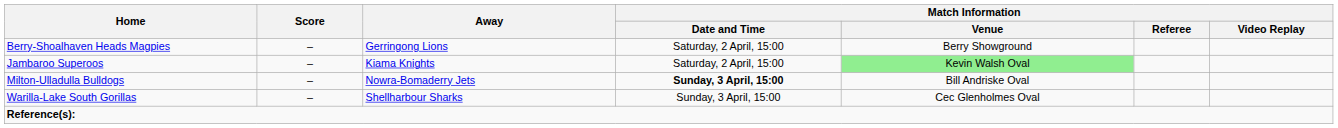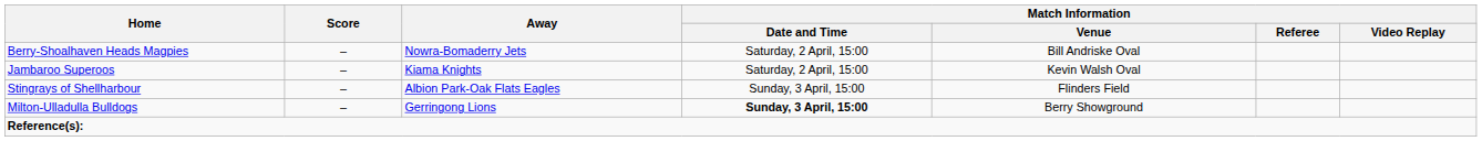 <table class="wikitable" width="100% text-align:center;">
 <tr>
 <th rowspan="2" width="19%">Home</th>
 <th rowspan="2" width="8%">Score</th>
 <th rowspan="2" width="19%">Away</th>
 <th colspan="4">Match Information</th>
 </tr>
 <tr bgcolor="#CCCCCC">
 <th width="17%">Date and Time</th>
 <th width="22%">Venue</th>
 <th>Referee</th>
 <th>Video Replay</th>
 </tr>
 <tr>
 <td> <a href='#'>Berry-Shoalhaven Heads Magpies</a></td>
 <td style="text-align:center;">–</td>
-<td> <a href='#'>Gerringong Lions</a></td>
+<td> <a href='#'>Nowra-Bomaderry Jets</a></td>
 <td style="text-align:center;">Saturday, 2 April, 15:00</td>
-<td style="text-align:center;">Berry Showground</td>
+<td style="text-align:center;">Bill Andriske Oval</td>
 <td style="text-align:center;"></td>
 <td style="text-align:center;"></td>
 </tr>
 <tr>
 <td> <a href='#'>Jambaroo Superoos</a></td>
 <td style="text-align:center;">–</td>
 <td> <a href='#'>Kiama Knights</a></td>
 <td style="text-align:center;">Saturday, 2 April, 15:00</td>
-<td style="background: lightgreen; text-align:center;">Kevin Walsh Oval</td>
+<td style="text-align:center;">Kevin Walsh Oval</td>
+<td style="text-align:center;"></td>
+<td style="text-align:center;"></td>
+</tr>
+<tr>
+<td> <a href='#'>Stingrays of Shellharbour</a></td>
+<td style="text-align:center;">–</td>
+<td> <a href='#'>Albion Park-Oak Flats Eagles</a></td>
+<td style="text-align:center;">Sunday, 3 April, 15:00</td>
+<td style="text-align:center;">Flinders Field</td>
 <td style="text-align:center;"></td>
 <td style="text-align:center;"></td>
 </tr>
 <tr>
 <td> <a href='#'>Milton-Ulladulla Bulldogs</a></td>
 <td style="text-align:center;">–</td>
-<td> <a href='#'>Nowra-Bomaderry Jets</a></td>
+<td> <a href='#'>Gerringong Lions</a></td>
 <td style="text-align:center;"><strong>Sunday, 3 April, 15:00</strong></td>
-<td style="text-align:center;">Bill Andriske Oval</td>
-<td style="text-align:center;"></td>
-<td style="text-align:center;"></td>
-</tr>
-<tr>
-<td> <a href='#'>Warilla-Lake South Gorillas</a></td>
-<td style="text-align:center;">–</td>
-<td> <a href='#'>Shellharbour Sharks</a></td>
-<td style="text-align:center;">Sunday, 3 April, 15:00</td>
-<td style="text-align:center;">Cec Glenholmes Oval</td>
+<td style="text-align:center;">Berry Showground</td>
 <td style="text-align:center;"></td>
 <td style="text-align:center;"></td>
 </tr>
 <tr>
 <td colspan="7"><strong>Reference(s):</strong></td>
 </tr>
 </table>
